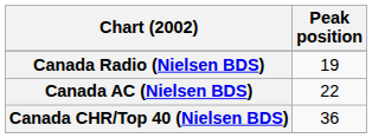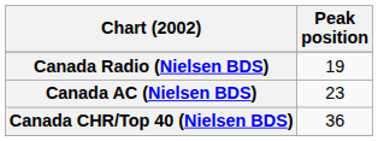 <table class="wikitable sortable plainrowheaders" style="text-align:center">
 <tr>
 <th scope="col">Chart (2002)</th>
 <th scope="col">Peak<br>position</th>
 </tr>
 <tr>
 </tr>
 <tr>
 </tr>
 <tr>
 <th scope="row">Canada Radio (<a href='#'>Nielsen BDS</a>)</th>
 <td>19</td>
 </tr>
 <tr>
 <th scope="row">Canada AC (<a href='#'>Nielsen BDS</a>)</th>
-<td>22</td>
+<td>23</td>
 </tr>
 <tr>
 <th scope="row">Canada CHR/Top 40 (<a href='#'>Nielsen BDS</a>)</th>
 <td>36</td>
 </tr>
 <tr>
 </tr>
 <tr>
 </tr>
 <tr>
 </tr>
 <tr>
 </tr>
 <tr>
 </tr>
 <tr>
 </tr>
 <tr>
 </tr>
 <tr>
 </tr>
 <tr>
 </tr>
 <tr>
 </tr>
 <tr>
 </tr>
 </table>
